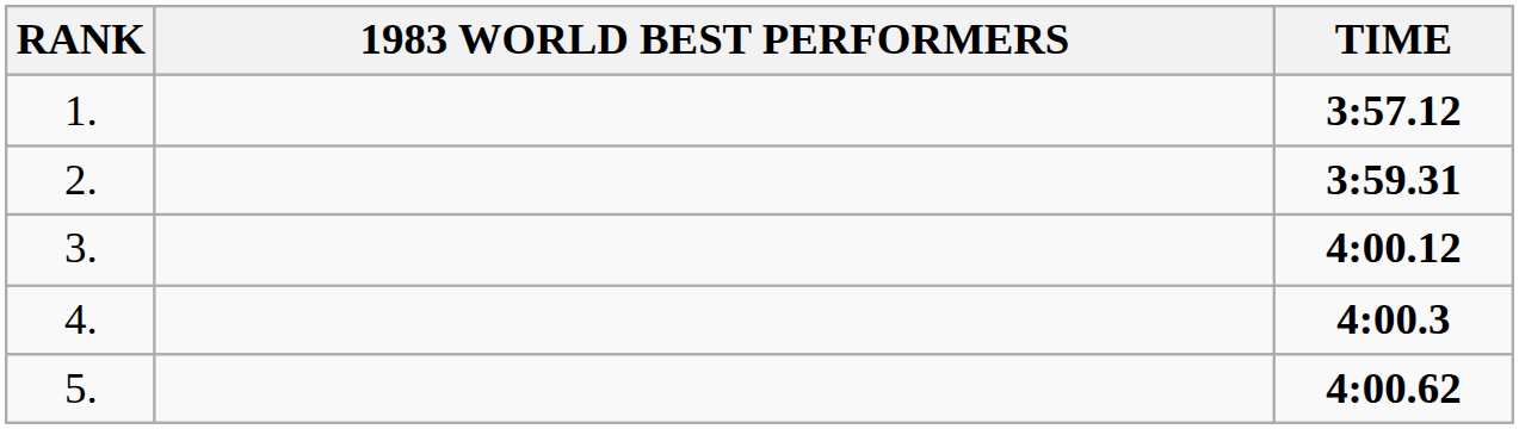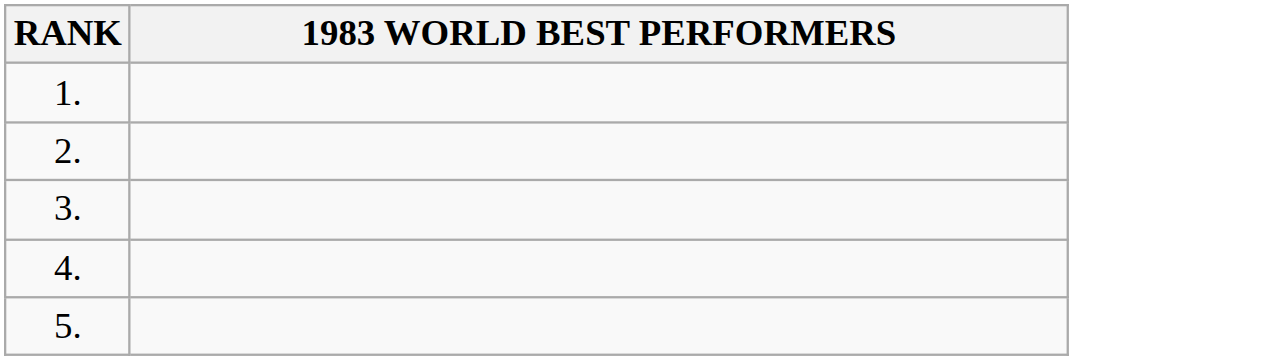 <table class=wikitable>
 <tr>
 <th>RANK</th>
 <th align="center" style="width: 25em">1983 WORLD BEST PERFORMERS</th>
-<th align="center" style="width: 5em">TIME</th>
 </tr>
 <tr>
 <td align="center">1.</td>
 <td></td>
-<td align="center"><strong>3:57.12</strong></td>
 </tr>
 <tr>
 <td align="center">2.</td>
 <td></td>
-<td align="center"><strong>3:59.31</strong></td>
 </tr>
 <tr>
 <td align="center">3.</td>
 <td></td>
-<td align="center"><strong>4:00.12</strong></td>
 </tr>
 <tr>
 <td align="center">4.</td>
 <td></td>
-<td align="center"><strong>4:00.3</strong></td>
 </tr>
 <tr>
 <td align="center">5.</td>
 <td></td>
-<td align="center"><strong>4:00.62</strong></td>
 </tr>
 </table>
